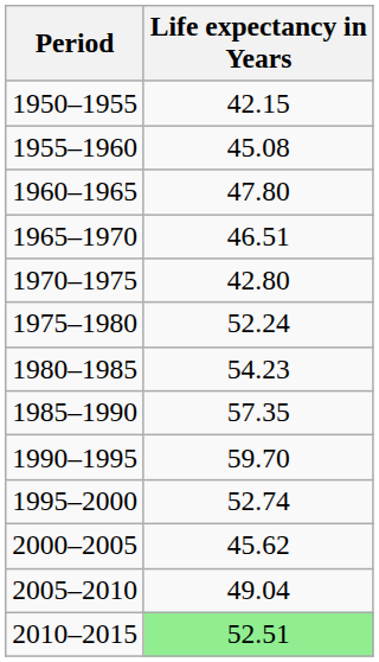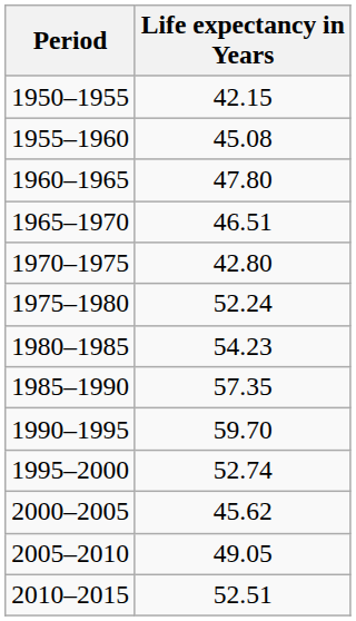 <table class="wikitable" style="text-align:center">
 <tr>
 <th>Period</th>
 <th>Life expectancy in<br>Years</th>
 </tr>
 <tr>
 <td>1950–1955</td>
 <td>42.15</td>
 </tr>
 <tr>
 <td>1955–1960</td>
 <td> 45.08</td>
 </tr>
 <tr>
 <td>1960–1965</td>
 <td> 47.80</td>
 </tr>
 <tr>
 <td>1965–1970</td>
 <td> 46.51</td>
 </tr>
 <tr>
 <td>1970–1975</td>
 <td> 42.80</td>
 </tr>
 <tr>
 <td>1975–1980</td>
 <td> 52.24</td>
 </tr>
 <tr>
 <td>1980–1985</td>
 <td> 54.23</td>
 </tr>
 <tr>
 <td>1985–1990</td>
 <td> 57.35</td>
 </tr>
 <tr>
 <td>1990–1995</td>
 <td> 59.70</td>
 </tr>
 <tr>
 <td>1995–2000</td>
 <td> 52.74</td>
 </tr>
 <tr>
 <td>2000–2005</td>
 <td> 45.62</td>
 </tr>
 <tr>
 <td>2005–2010</td>
-<td> 49.04</td>
+<td> 49.05</td>
 </tr>
 <tr>
 <td>2010–2015</td>
-<td style="background: lightgreen;"> 52.51</td>
+<td> 52.51</td>
 </tr>
 </table>
